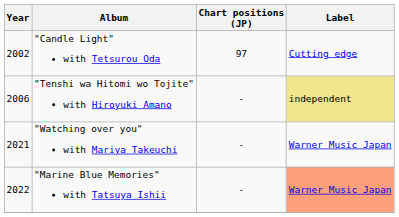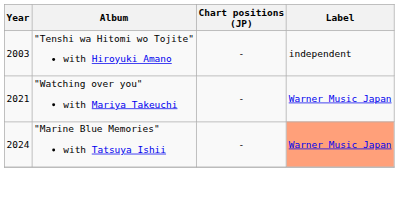 <table class="wikitable">
 <tr>
 <th>Year</th>
 <th>Album</th>
 <th>Chart positions<br>(JP)</th>
 <th>Label</th>
 </tr>
 <tr>
-<td>2002</td>
-<td>"Candle Light"<br><ul><li>with <a href='#'>Tetsurou Oda</a></li></ul></td>
-<td align="center">97</td>
-<td><a href='#'>Cutting edge</a></td>
-</tr>
-<tr>
-<td>2006</td>
+<td>2003</td>
 <td>"Tenshi wa Hitomi wo Tojite"<br><ul><li>with <a href='#'>Hiroyuki Amano</a></li></ul></td>
 <td align="center">-</td>
-<td style="background: khaki;">independent</td>
+<td>independent</td>
 </tr>
 <tr>
 <td>2021</td>
 <td>"Watching over you"<br><ul><li>with <a href='#'>Mariya Takeuchi</a></li></ul></td>
 <td align="center">-</td>
 <td><a href='#'>Warner Music Japan</a></td>
 </tr>
 <tr>
-<td>2022</td>
+<td>2024</td>
 <td>"Marine Blue Memories"<br><ul><li>with <a href='#'>Tatsuya Ishii</a></li></ul></td>
 <td align="center">-</td>
 <td style="background: lightsalmon;"><a href='#'>Warner Music Japan</a></td>
 </tr>
 <tr>
 </tr>
 </table>
